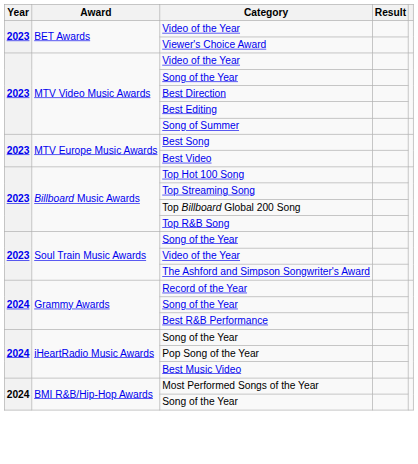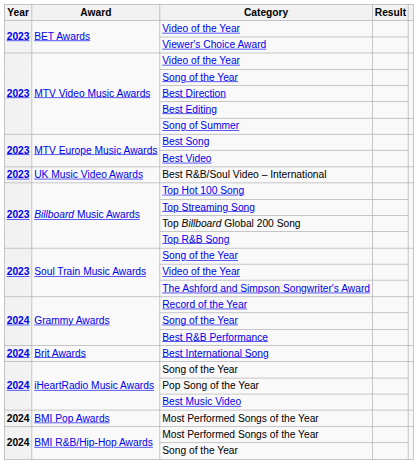 <table class="wikitable plainrowheaders">
 <tr align=center>
 <th scope="col">Year</th>
 <th scope="col">Award</th>
 <th scope="col">Category</th>
 <th scope="col">Result</th>
 <th scope="col"></th>
 </tr>
 <tr>
 <th rowspan="2" scope="row"><a href='#'>2023</a></th>
 <td rowspan="2"><a href='#'>BET Awards</a></td>
 <td><a href='#'>Video of the Year</a></td>
 <td></td>
 <td rowspan="2" style="text-align:center;"></td>
 </tr>
 <tr>
 <td><a href='#'>Viewer's Choice Award</a></td>
 <td></td>
 </tr>
 <tr>
 <th rowspan="5" scope="row"><a href='#'>2023</a></th>
 <td rowspan="5"><a href='#'>MTV Video Music Awards</a></td>
 <td><a href='#'>Video of the Year</a></td>
 <td></td>
 <td rowspan="4" style="text-align:center;"></td>
 </tr>
 <tr>
 <td><a href='#'>Song of the Year</a></td>
 <td></td>
 </tr>
 <tr>
 <td><a href='#'>Best Direction</a></td>
 <td></td>
 </tr>
 <tr>
 <td><a href='#'>Best Editing</a></td>
 <td></td>
 </tr>
 <tr>
 <td><a href='#'>Song of Summer</a></td>
 <td></td>
 <td style="text-align:center;"></td>
 </tr>
 <tr>
 <th rowspan="2" scope="row"><a href='#'>2023</a></th>
 <td rowspan="2"><a href='#'>MTV Europe Music Awards</a></td>
 <td><a href='#'>Best Song</a></td>
 <td></td>
 <td rowspan="2" style="text-align:center;"></td>
 </tr>
 <tr>
 <td><a href='#'>Best Video</a></td>
 <td></td>
 </tr>
 <tr>
+<th scope="row"><a href='#'>2023</a></th>
+<td><a href='#'>UK Music Video Awards</a></td>
+<td>Best R&B/Soul Video – International</td>
+<td></td>
+<td style="text-align:center;"></td>
+</tr>
+<tr>
 <th rowspan="4" scope="row"><a href='#'>2023</a></th>
 <td rowspan="4"><a href='#'><em>Billboard</em> Music Awards</a></td>
 <td><a href='#'>Top Hot 100 Song</a></td>
 <td></td>
 <td style="text-align:center;" rowspan="4"></td>
 </tr>
 <tr>
 <td><a href='#'>Top Streaming Song</a></td>
 <td></td>
 </tr>
 <tr>
 <td>Top <em>Billboard</em> Global 200 Song</td>
 <td></td>
 </tr>
 <tr>
 <td><a href='#'>Top R&B Song</a></td>
 <td></td>
 </tr>
 <tr>
 <th scope="row" rowspan="3"><a href='#'>2023</a></th>
 <td rowspan="3"><a href='#'>Soul Train Music Awards</a></td>
 <td><a href='#'>Song of the Year</a></td>
 <td></td>
 <td style="text-align:center;" rowspan="3"></td>
 </tr>
 <tr>
 <td><a href='#'>Video of the Year</a></td>
 <td></td>
 </tr>
 <tr>
 <td><a href='#'>The Ashford and Simpson Songwriter's Award</a></td>
 <td></td>
 </tr>
 <tr>
 <th scope="row" rowspan="3"><a href='#'>2024</a></th>
 <td rowspan="3"><a href='#'>Grammy Awards</a></td>
 <td><a href='#'>Record of the Year</a></td>
 <td></td>
 <td style="text-align:center;" rowspan="3"></td>
 </tr>
 <tr>
 <td><a href='#'>Song of the Year</a></td>
 <td></td>
 </tr>
 <tr>
 <td><a href='#'>Best R&B Performance</a></td>
 <td></td>
 </tr>
 <tr>
+<th scope="row"><a href='#'>2024</a></th>
+<td><a href='#'>Brit Awards</a></td>
+<td><a href='#'>Best International Song</a></td>
+<td></td>
+<td style="text-align:center;"></td>
+</tr>
+<tr>
 <th scope="row" rowspan="3"><a href='#'>2024</a></th>
 <td rowspan="3"><a href='#'>iHeartRadio Music Awards</a></td>
 <td>Song of the Year</td>
 <td></td>
 <td style="text-align:center;" rowspan="3"></td>
 </tr>
 <tr>
 <td>Pop Song of the Year</td>
 <td></td>
 </tr>
 <tr>
 <td><a href='#'>Best Music Video</a></td>
 <td></td>
 </tr>
 <tr>
+<th scope="row">2024</th>
+<td><a href='#'>BMI Pop Awards</a></td>
+<td>Most Performed Songs of the Year</td>
+<td></td>
+<td style="text-align:center;"></td>
+</tr>
+<tr>
 <th rowspan="2" scope="row">2024</th>
 <td rowspan="2"><a href='#'>BMI R&B/Hip-Hop Awards</a></td>
 <td>Most Performed Songs of the Year</td>
 <td></td>
 <td rowspan="2" style="text-align:center;"></td>
 </tr>
 <tr>
 <td>Song of the Year</td>
 <td></td>
 </tr>
 </table>
